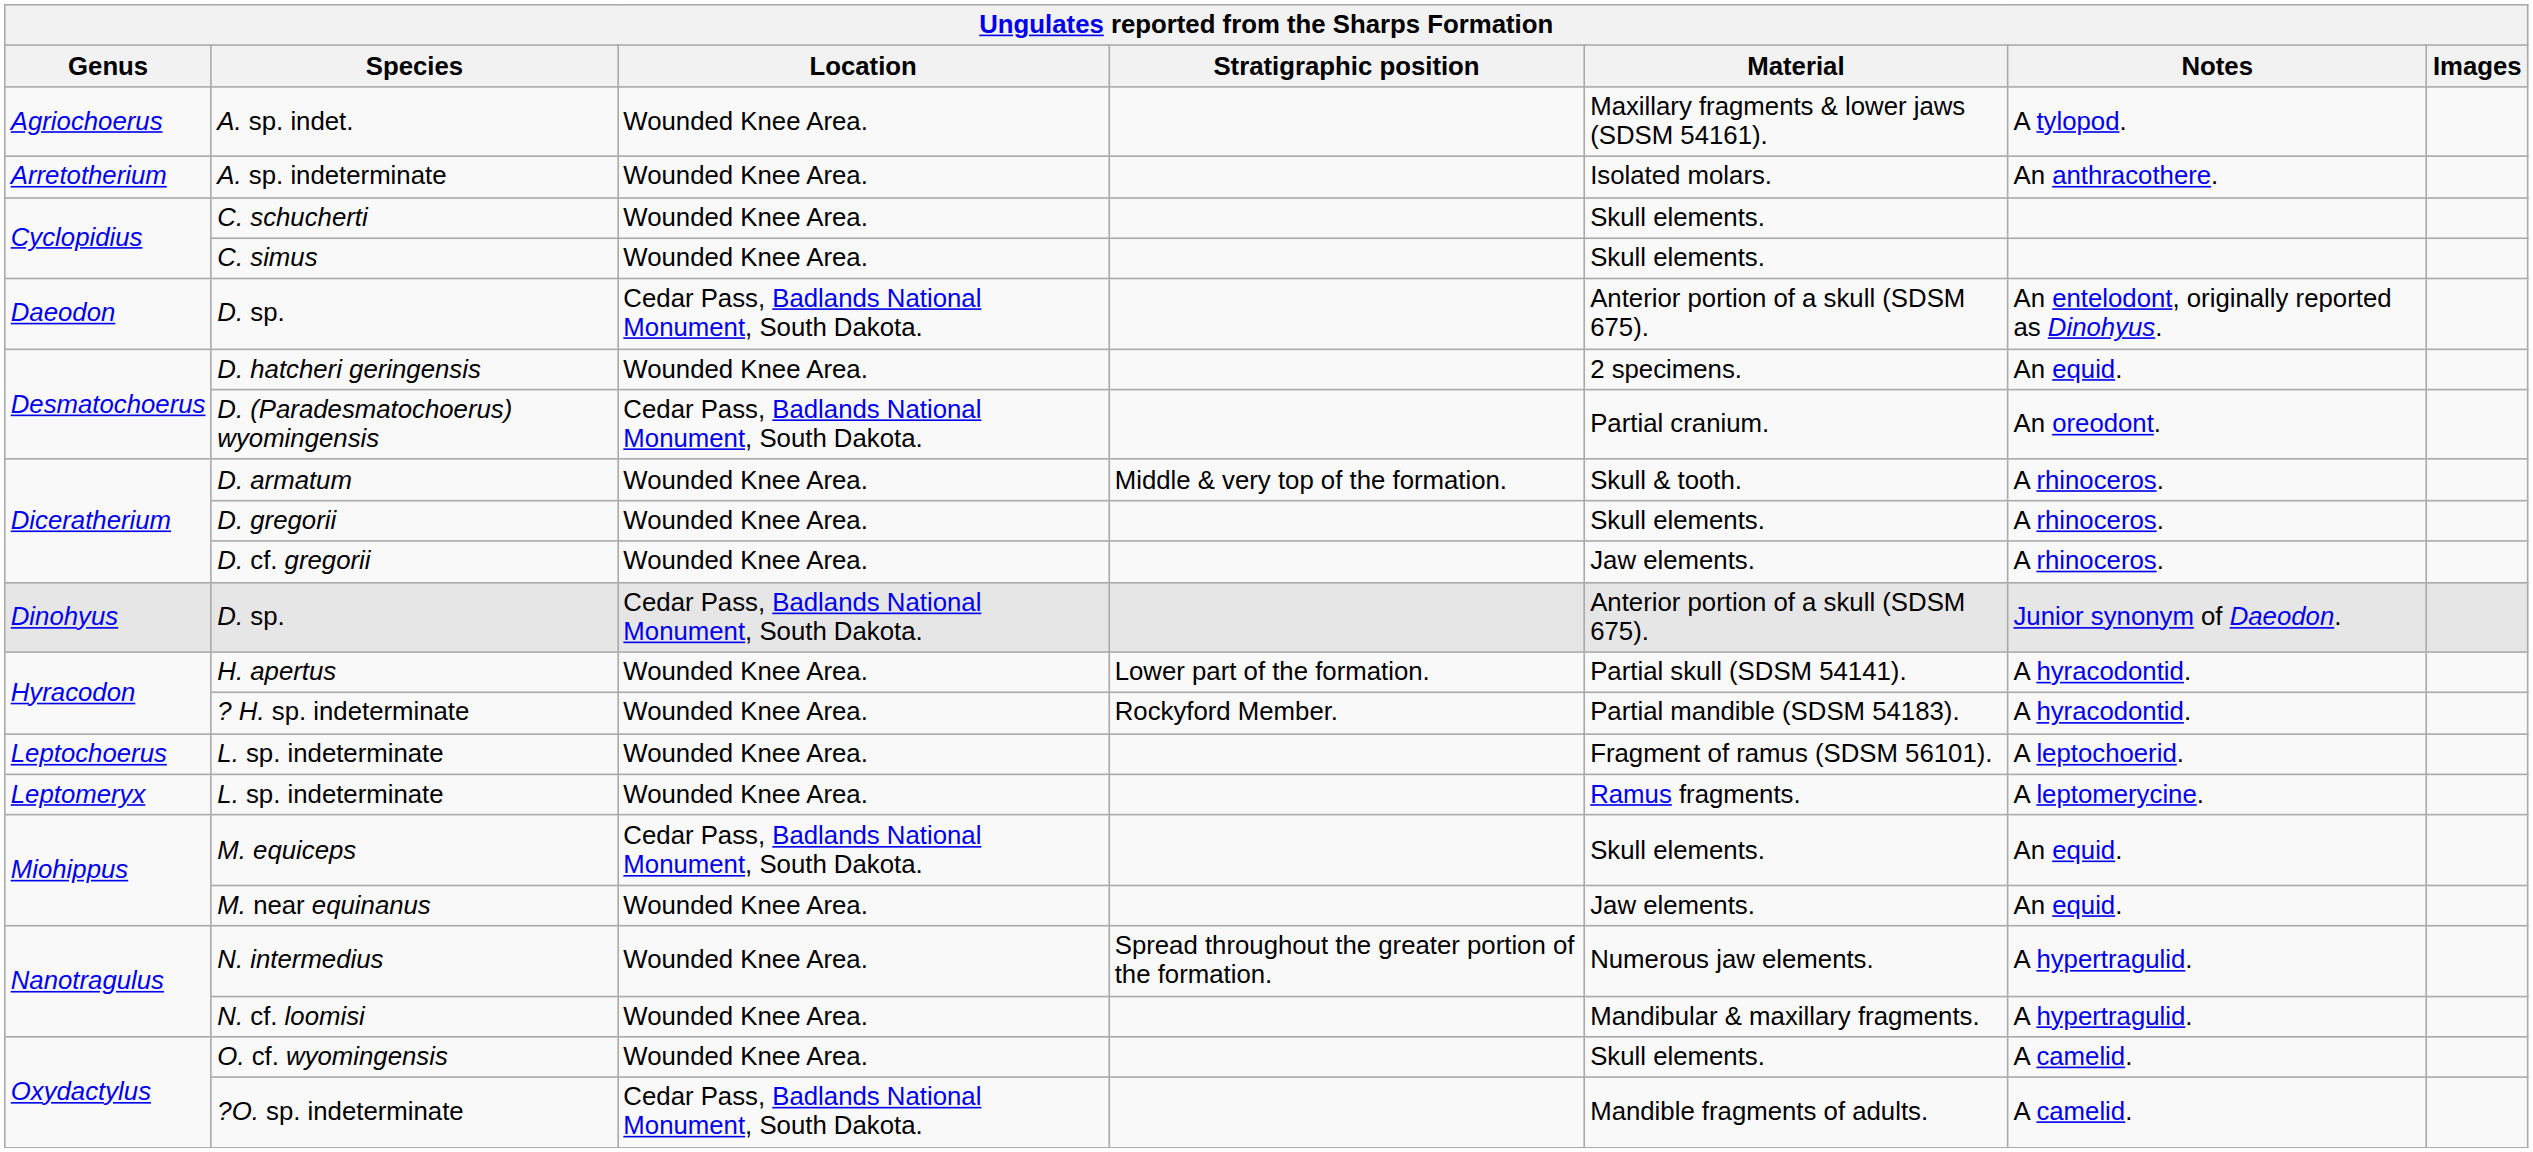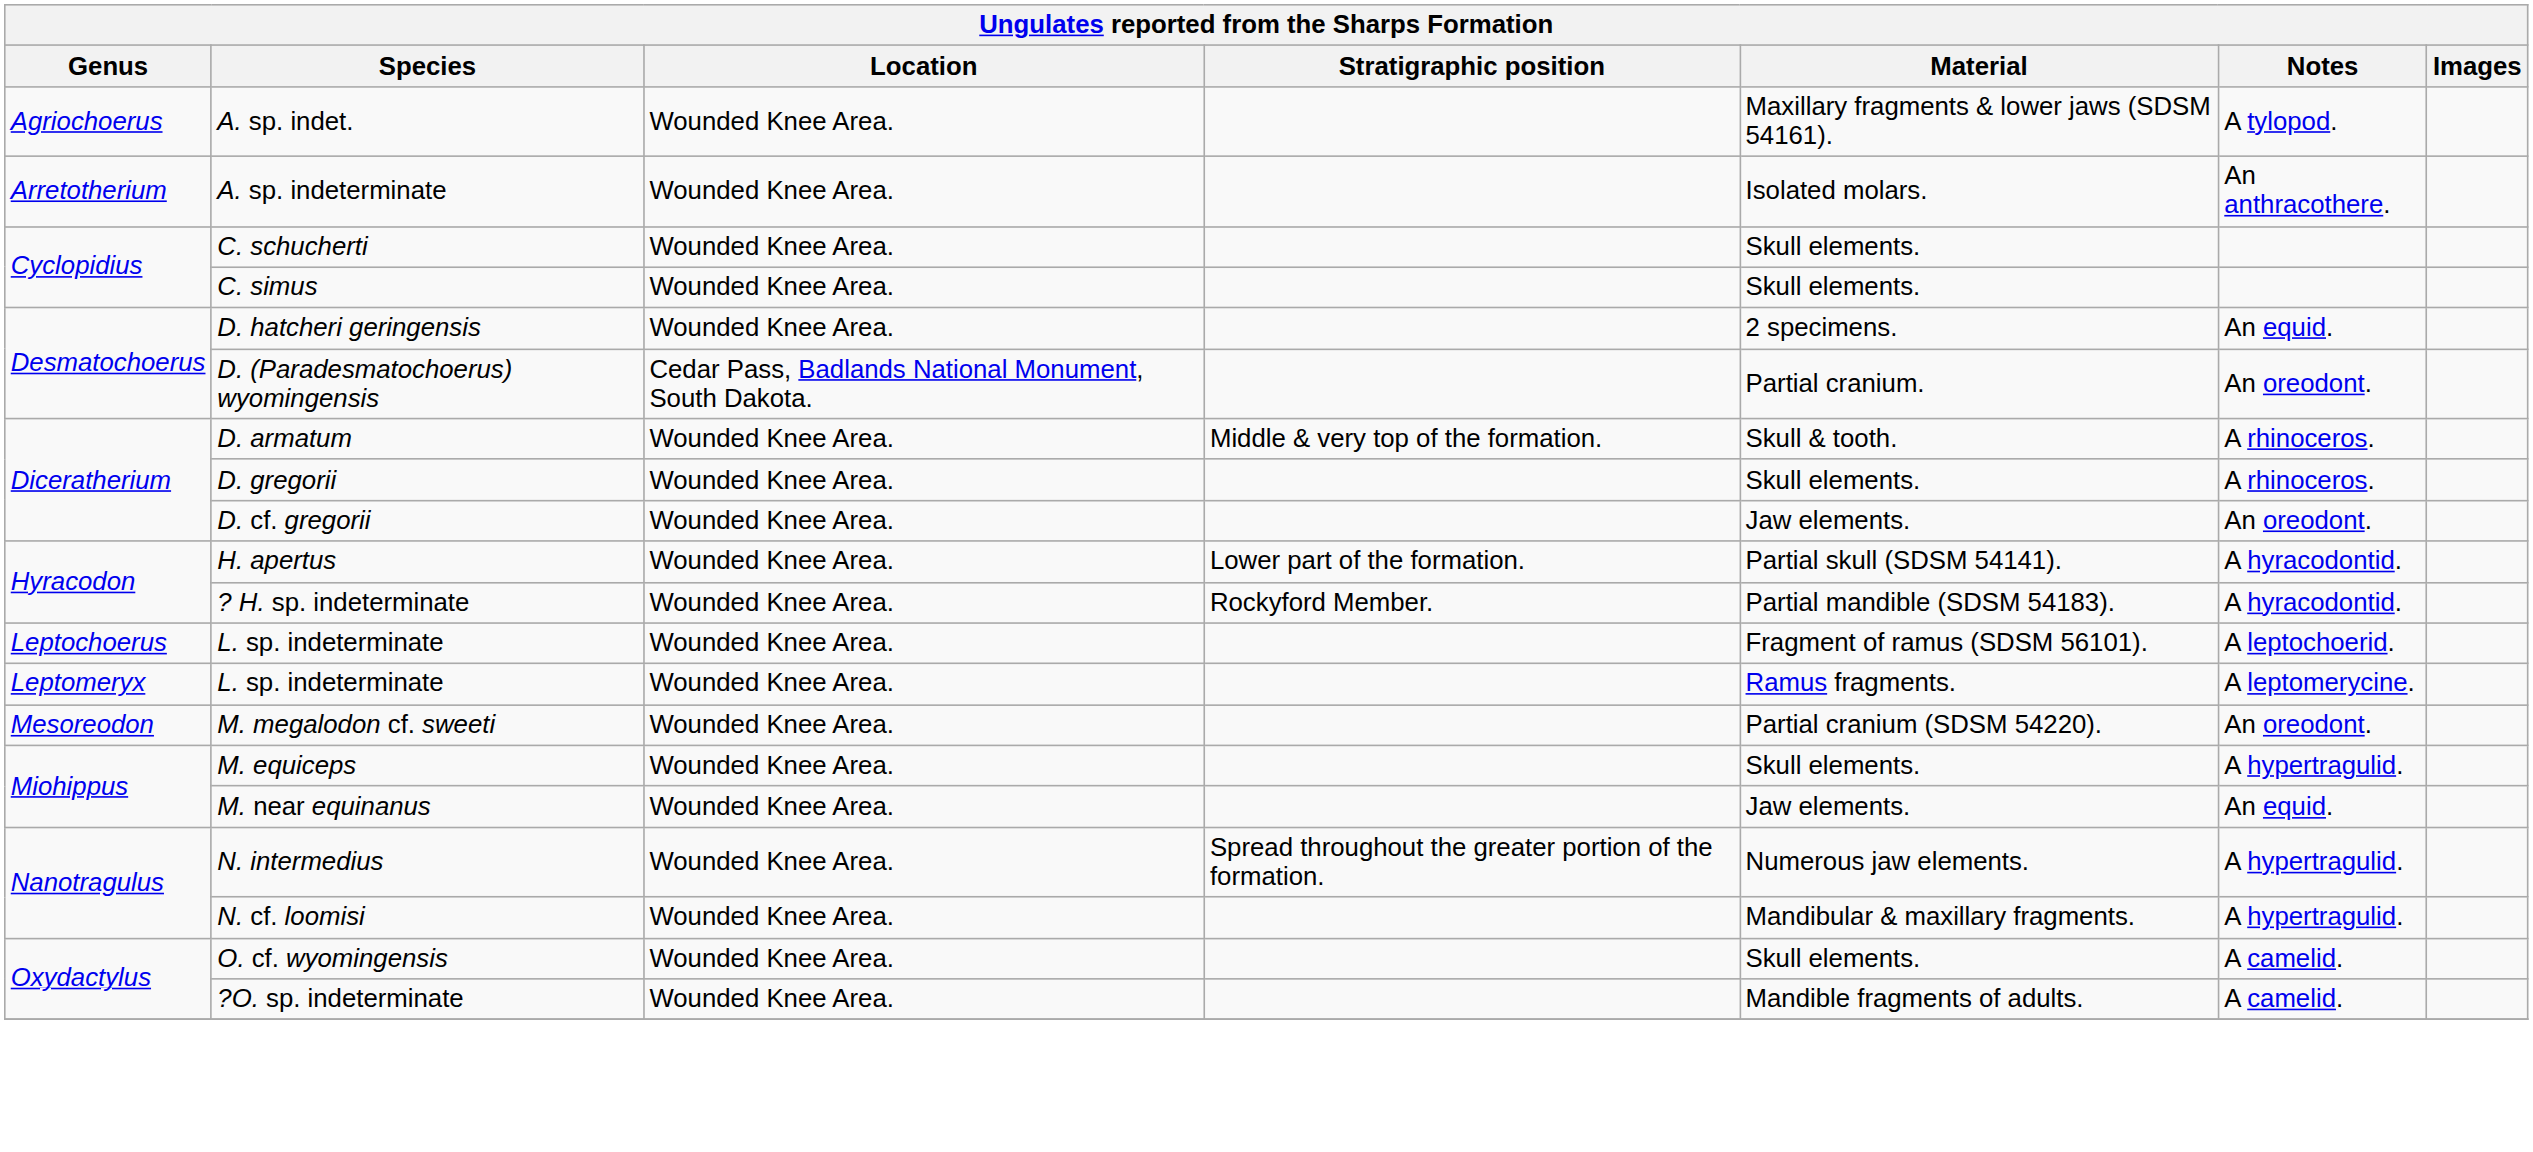 <table class="wikitable" align="center">
 <tr>
 <th colspan="7" align="center"><strong><a href='#'>Ungulates</a> reported from the Sharps Formation</strong></th>
 </tr>
 <tr>
 <th>Genus</th>
 <th>Species</th>
 <th>Location</th>
 <th><strong>Stratigraphic  position</strong></th>
 <th><strong>Material</strong></th>
 <th>Notes</th>
 <th>Images</th>
 </tr>
 <tr>
 <td><em><a href='#'>Agriochoerus</a></em></td>
 <td><em>A.</em> sp. indet.</td>
 <td>Wounded Knee Area.</td>
 <td></td>
 <td>Maxillary fragments & lower jaws (SDSM 54161).</td>
 <td>A <a href='#'>tylopod</a>.</td>
 <td></td>
 </tr>
 <tr>
 <td><em><a href='#'>Arretotherium</a></em></td>
 <td><em>A.</em> sp. indeterminate</td>
 <td>Wounded Knee Area.</td>
 <td></td>
 <td>Isolated molars.</td>
 <td>An <a href='#'>anthracothere</a>.</td>
 <td></td>
 </tr>
 <tr>
 <td rowspan=2><em><a href='#'>Cyclopidius</a></em></td>
 <td><em>C. schucherti</em></td>
 <td>Wounded Knee Area.</td>
 <td></td>
 <td>Skull elements.</td>
 <td></td>
 <td></td>
 </tr>
 <tr>
 <td><em>C. simus</em></td>
 <td>Wounded Knee Area.</td>
 <td></td>
 <td>Skull elements.</td>
 <td></td>
 <td></td>
 </tr>
 <tr>
-<td><em><a href='#'>Daeodon</a></em></td>
-<td><em>D.</em> sp.</td>
-<td>Cedar Pass, <a href='#'>Badlands National Monument</a>, South Dakota.</td>
-<td></td>
-<td>Anterior portion of a skull (SDSM 675).</td>
-<td>An <a href='#'>entelodont</a>, originally reported as <em><a href='#'>Dinohyus</a></em>.</td>
-<td></td>
-</tr>
-<tr>
 <td rowspan=2><em><a href='#'>Desmatochoerus</a></em></td>
 <td><em>D. hatcheri geringensis</em></td>
 <td>Wounded Knee Area.</td>
 <td></td>
 <td>2 specimens.</td>
 <td>An <a href='#'>equid</a>.</td>
 <td></td>
 </tr>
 <tr>
 <td><em>D. (Paradesmatochoerus) wyomingensis</em></td>
 <td>Cedar Pass, <a href='#'>Badlands National Monument</a>, South Dakota.</td>
 <td></td>
 <td>Partial cranium.</td>
 <td>An <a href='#'>oreodont</a>.</td>
 <td></td>
 </tr>
 <tr>
 <td rowspan="3"><em><a href='#'>Diceratherium</a></em></td>
 <td><em>D. armatum</em></td>
 <td>Wounded Knee Area.</td>
 <td>Middle & very top of the formation.</td>
 <td>Skull & tooth.</td>
 <td>A <a href='#'>rhinoceros</a>.</td>
 <td></td>
 </tr>
 <tr>
 <td><em>D. gregorii</em></td>
 <td>Wounded Knee Area.</td>
 <td></td>
 <td>Skull elements.</td>
 <td>A <a href='#'>rhinoceros</a>.</td>
 <td></td>
 </tr>
 <tr>
 <td><em>D.</em> cf. <em>gregorii</em></td>
 <td>Wounded Knee Area.</td>
 <td></td>
 <td>Jaw elements.</td>
-<td>A <a href='#'>rhinoceros</a>.</td>
+<td>An <a href='#'>oreodont</a>.</td>
 <td></td>
-</tr>
-<tr>
-<td style="background:#E6E6E6;"><em><a href='#'>Dinohyus</a></em></td>
-<td style="background:#E6E6E6;"><em>D.</em> sp.</td>
-<td style="background:#E6E6E6;">Cedar Pass, <a href='#'>Badlands National Monument</a>, South Dakota.</td>
-<td style="background:#E6E6E6;"></td>
-<td style="background:#E6E6E6;">Anterior portion of a skull (SDSM 675).</td>
-<td style="background:#E6E6E6;"><a href='#'>Junior synonym</a> of <em><a href='#'>Daeodon</a></em>.</td>
-<td style="background:#E6E6E6;"></td>
 </tr>
 <tr>
 <td rowspan=2><em><a href='#'>Hyracodon</a></em></td>
 <td><em>H. apertus</em></td>
 <td>Wounded Knee Area.</td>
 <td>Lower part of the formation.</td>
 <td>Partial skull (SDSM 54141).</td>
 <td>A <a href='#'>hyracodontid</a>.</td>
 <td></td>
 </tr>
 <tr>
 <td><em>? H.</em> sp. indeterminate</td>
 <td>Wounded Knee Area.</td>
 <td>Rockyford Member.</td>
 <td>Partial mandible (SDSM 54183).</td>
 <td>A <a href='#'>hyracodontid</a>.</td>
 <td></td>
 </tr>
 <tr>
 <td><em><a href='#'>Leptochoerus</a></em></td>
 <td><em>L.</em> sp. indeterminate</td>
 <td>Wounded Knee Area.</td>
 <td></td>
 <td>Fragment of ramus (SDSM 56101).</td>
 <td>A <a href='#'>leptochoerid</a>.</td>
 <td></td>
 </tr>
 <tr>
 <td><em><a href='#'>Leptomeryx</a></em></td>
 <td><em>L.</em> sp. indeterminate</td>
 <td>Wounded Knee Area.</td>
 <td></td>
 <td><a href='#'>Ramus</a> fragments.</td>
 <td>A <a href='#'>leptomerycine</a>.</td>
 <td></td>
 </tr>
 <tr>
+<td><em><a href='#'>Mesoreodon</a></em></td>
+<td><em>M. megalodon</em> cf. <em>sweeti</em></td>
+<td>Wounded Knee Area.</td>
+<td></td>
+<td>Partial cranium (SDSM 54220).</td>
+<td>An <a href='#'>oreodont</a>.</td>
+<td></td>
+</tr>
+<tr>
 <td rowspan="2"><em><a href='#'>Miohippus</a></em></td>
 <td><em>M. equiceps</em></td>
-<td>Cedar Pass, <a href='#'>Badlands National Monument</a>, South Dakota.</td>
+<td>Wounded Knee Area.</td>
 <td></td>
 <td>Skull elements.</td>
-<td>An <a href='#'>equid</a>.</td>
+<td>A <a href='#'>hypertragulid</a>.</td>
 <td></td>
 </tr>
 <tr>
 <td><em>M.</em> near <em>equinanus</em></td>
 <td>Wounded Knee Area.</td>
 <td></td>
 <td>Jaw elements.</td>
 <td>An <a href='#'>equid</a>.</td>
 <td></td>
 </tr>
 <tr>
 <td rowspan=2><em><a href='#'>Nanotragulus</a></em></td>
 <td><em>N. intermedius</em></td>
 <td>Wounded Knee Area.</td>
 <td>Spread throughout the greater portion of the formation.</td>
 <td>Numerous jaw elements.</td>
 <td>A <a href='#'>hypertragulid</a>.</td>
 <td></td>
 </tr>
 <tr>
 <td><em>N.</em> cf. <em>loomisi</em></td>
 <td>Wounded Knee Area.</td>
 <td></td>
 <td>Mandibular & maxillary fragments.</td>
 <td>A <a href='#'>hypertragulid</a>.</td>
 <td></td>
 </tr>
 <tr>
 <td rowspan=2><em><a href='#'>Oxydactylus</a></em></td>
 <td><em>O.</em> cf. <em>wyomingensis</em></td>
 <td>Wounded Knee Area.</td>
 <td></td>
 <td>Skull elements.</td>
 <td>A <a href='#'>camelid</a>.</td>
 <td></td>
 </tr>
 <tr>
 <td><em>?O.</em> sp. indeterminate</td>
-<td>Cedar Pass, <a href='#'>Badlands National Monument</a>, South Dakota.</td>
+<td>Wounded Knee Area.</td>
 <td></td>
 <td>Mandible fragments of adults.</td>
 <td>A <a href='#'>camelid</a>.</td>
 <td></td>
 </tr>
 <tr>
 </tr>
 </table>
